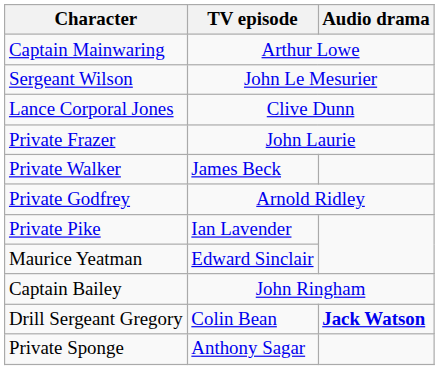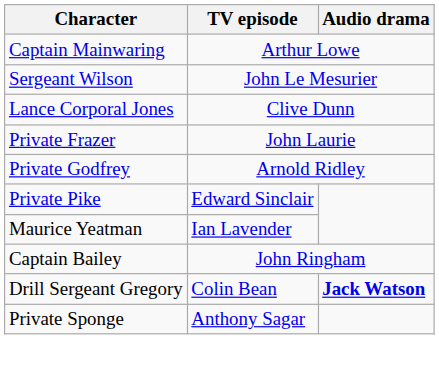 <table class="wikitable">
 <tr>
 <th>Character</th>
 <th>TV episode</th>
 <th>Audio drama</th>
 </tr>
 <tr>
 <td><a href='#'>Captain Mainwaring</a></td>
 <td colspan="2" style="text-align:center;"><a href='#'>Arthur Lowe</a></td>
 </tr>
 <tr>
 <td><a href='#'>Sergeant Wilson</a></td>
 <td colspan="2" style="text-align:center;"><a href='#'>John Le Mesurier</a></td>
 </tr>
 <tr>
 <td><a href='#'>Lance Corporal Jones</a></td>
 <td colspan="2" style="text-align:center;"><a href='#'>Clive Dunn</a></td>
 </tr>
 <tr>
 <td><a href='#'>Private Frazer</a></td>
 <td colspan="2" style="text-align:center;"><a href='#'>John Laurie</a></td>
 </tr>
 <tr>
-<td><a href='#'>Private Walker</a></td>
-<td><a href='#'>James Beck</a></td>
-<td></td>
-</tr>
-<tr>
 <td><a href='#'>Private Godfrey</a></td>
 <td colspan="2" style="text-align:center;"><a href='#'>Arnold Ridley</a></td>
 </tr>
 <tr>
 <td><a href='#'>Private Pike</a></td>
-<td><a href='#'>Ian Lavender</a></td>
+<td><a href='#'>Edward Sinclair</a></td>
 <td rowspan="2"></td>
 </tr>
 <tr>
 <td>Maurice Yeatman</td>
-<td><a href='#'>Edward Sinclair</a></td>
+<td><a href='#'>Ian Lavender</a></td>
 </tr>
 <tr>
 <td>Captain Bailey</td>
 <td colspan="2" style="text-align:center;"><a href='#'>John Ringham</a></td>
 </tr>
 <tr>
 <td>Drill Sergeant Gregory</td>
 <td><a href='#'>Colin Bean</a></td>
 <td><strong><a href='#'>Jack Watson</a></strong></td>
 </tr>
 <tr>
 <td>Private Sponge</td>
 <td><a href='#'>Anthony Sagar</a></td>
 <td></td>
 </tr>
 </table>
